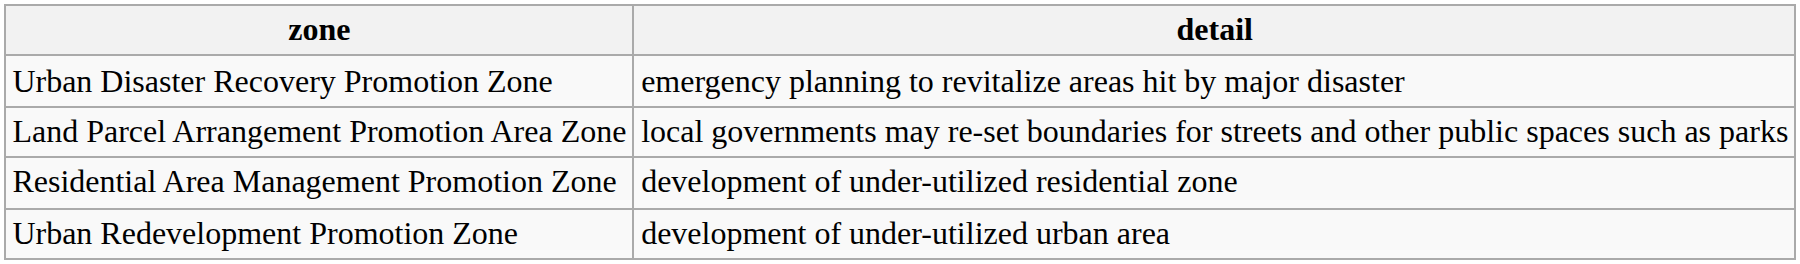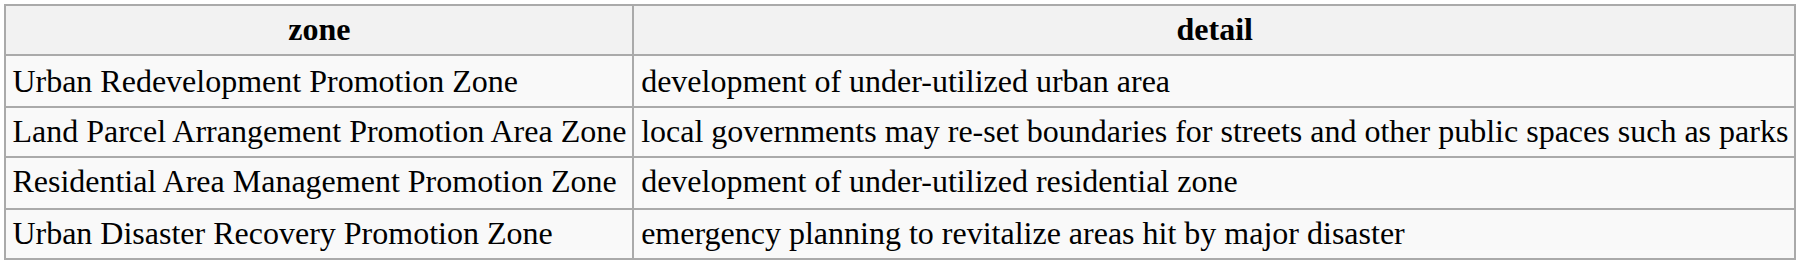 <table class="wikitable">
 <tr>
 <th>zone</th>
 <th>detail</th>
 </tr>
 <tr>
-<td>Urban Disaster Recovery Promotion Zone</td>
-<td>emergency planning to revitalize areas hit by major disaster</td>
+<td>Urban Redevelopment Promotion Zone</td>
+<td>development of under-utilized urban area</td>
 </tr>
 <tr>
 <td>Land Parcel Arrangement Promotion Area Zone</td>
 <td>local governments may re-set boundaries for streets and other public spaces such as parks</td>
 </tr>
 <tr>
 <td>Residential Area Management Promotion Zone</td>
 <td>development of under-utilized residential zone</td>
 </tr>
 <tr>
-<td>Urban Redevelopment Promotion Zone</td>
-<td>development of under-utilized urban area</td>
+<td>Urban Disaster Recovery Promotion Zone</td>
+<td>emergency planning to revitalize areas hit by major disaster</td>
 </tr>
 </table>
